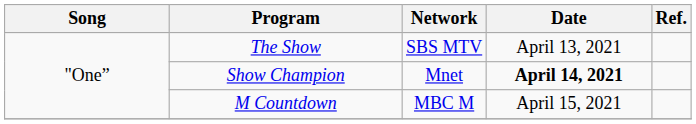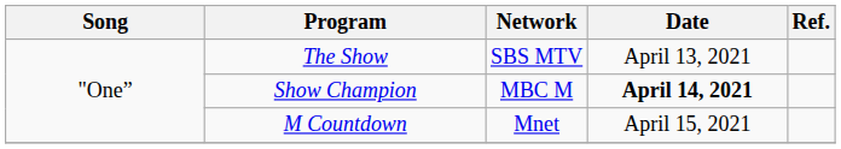 <table class="wikitable" style="text-align:center">
 <tr>
 <th width="140">Song</th>
 <th width="200">Program</th>
 <th>Network</th>
 <th width="140">Date</th>
 <th>Ref.</th>
 </tr>
 <tr>
 <td rowspan="3">"One”</td>
 <td><em><a href='#'>The Show</a></em></td>
 <td><a href='#'>SBS MTV</a></td>
 <td>April 13, 2021</td>
 <td></td>
 </tr>
 <tr>
 <td><em><a href='#'>Show Champion</a></em></td>
-<td><a href='#'>Mnet</a></td>
+<td><a href='#'>MBC M</a></td>
 <td><strong>April 14, 2021</strong></td>
 <td></td>
 </tr>
 <tr>
 <td><em><a href='#'>M Countdown</a></em></td>
-<td><a href='#'>MBC M</a></td>
+<td><a href='#'>Mnet</a></td>
 <td>April 15, 2021</td>
 <td></td>
 </tr>
 <tr>
 </tr>
 </table>
